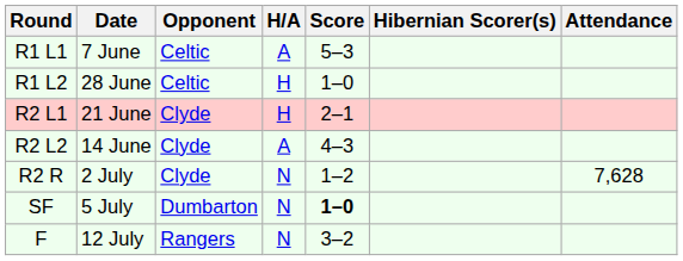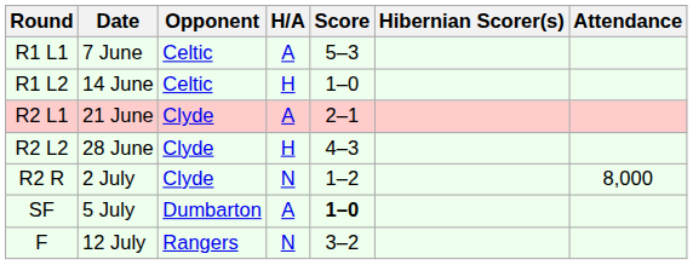 <table class="wikitable" style="text-align:center">
 <tr>
 <th>Round</th>
 <th>Date</th>
 <th>Opponent</th>
 <th>H/A</th>
 <th>Score</th>
 <th>Hibernian Scorer(s)</th>
 <th>Attendance</th>
 </tr>
 <tr bgcolor=#EEFFEE>
 <td>R1 L1</td>
 <td align=left>7 June</td>
 <td align=left><a href='#'>Celtic</a></td>
 <td><a href='#'>A</a></td>
 <td>5–3</td>
 <td align=left></td>
 <td></td>
 </tr>
 <tr bgcolor=#EEFFEE>
 <td>R1 L2</td>
-<td align=left>28 June</td>
+<td align=left>14 June</td>
 <td align=left><a href='#'>Celtic</a></td>
 <td><a href='#'>H</a></td>
 <td>1–0</td>
 <td align=left></td>
 <td></td>
 </tr>
 <tr bgcolor=#FFCCCC>
 <td>R2 L1</td>
 <td align=left>21 June</td>
 <td align=left><a href='#'>Clyde</a></td>
-<td><a href='#'>H</a></td>
+<td><a href='#'>A</a></td>
 <td>2–1</td>
 <td align=left></td>
 <td></td>
 </tr>
 <tr bgcolor=#EEFFEE>
 <td>R2 L2</td>
-<td align=left>14 June</td>
+<td align=left>28 June</td>
 <td align=left><a href='#'>Clyde</a></td>
-<td><a href='#'>A</a></td>
+<td><a href='#'>H</a></td>
 <td>4–3</td>
 <td align=left></td>
 <td></td>
 </tr>
 <tr bgcolor=#EEFFEE>
 <td>R2 R</td>
 <td align=left>2 July</td>
 <td align=left><a href='#'>Clyde</a></td>
 <td><a href='#'>N</a></td>
 <td>1–2</td>
 <td align=left></td>
-<td>7,628</td>
+<td>8,000</td>
 </tr>
 <tr bgcolor=#EEFFEE>
 <td>SF</td>
 <td align=left>5 July</td>
 <td align=left><a href='#'>Dumbarton</a></td>
-<td><a href='#'>N</a></td>
+<td><a href='#'>A</a></td>
 <td><strong>1–0</strong></td>
 <td align=left></td>
 <td></td>
 </tr>
 <tr bgcolor=#EEFFEE>
 <td>F</td>
 <td align=left>12 July</td>
 <td align=left><a href='#'>Rangers</a></td>
 <td><a href='#'>N</a></td>
 <td>3–2</td>
 <td align=left></td>
 <td></td>
 </tr>
 </table>
